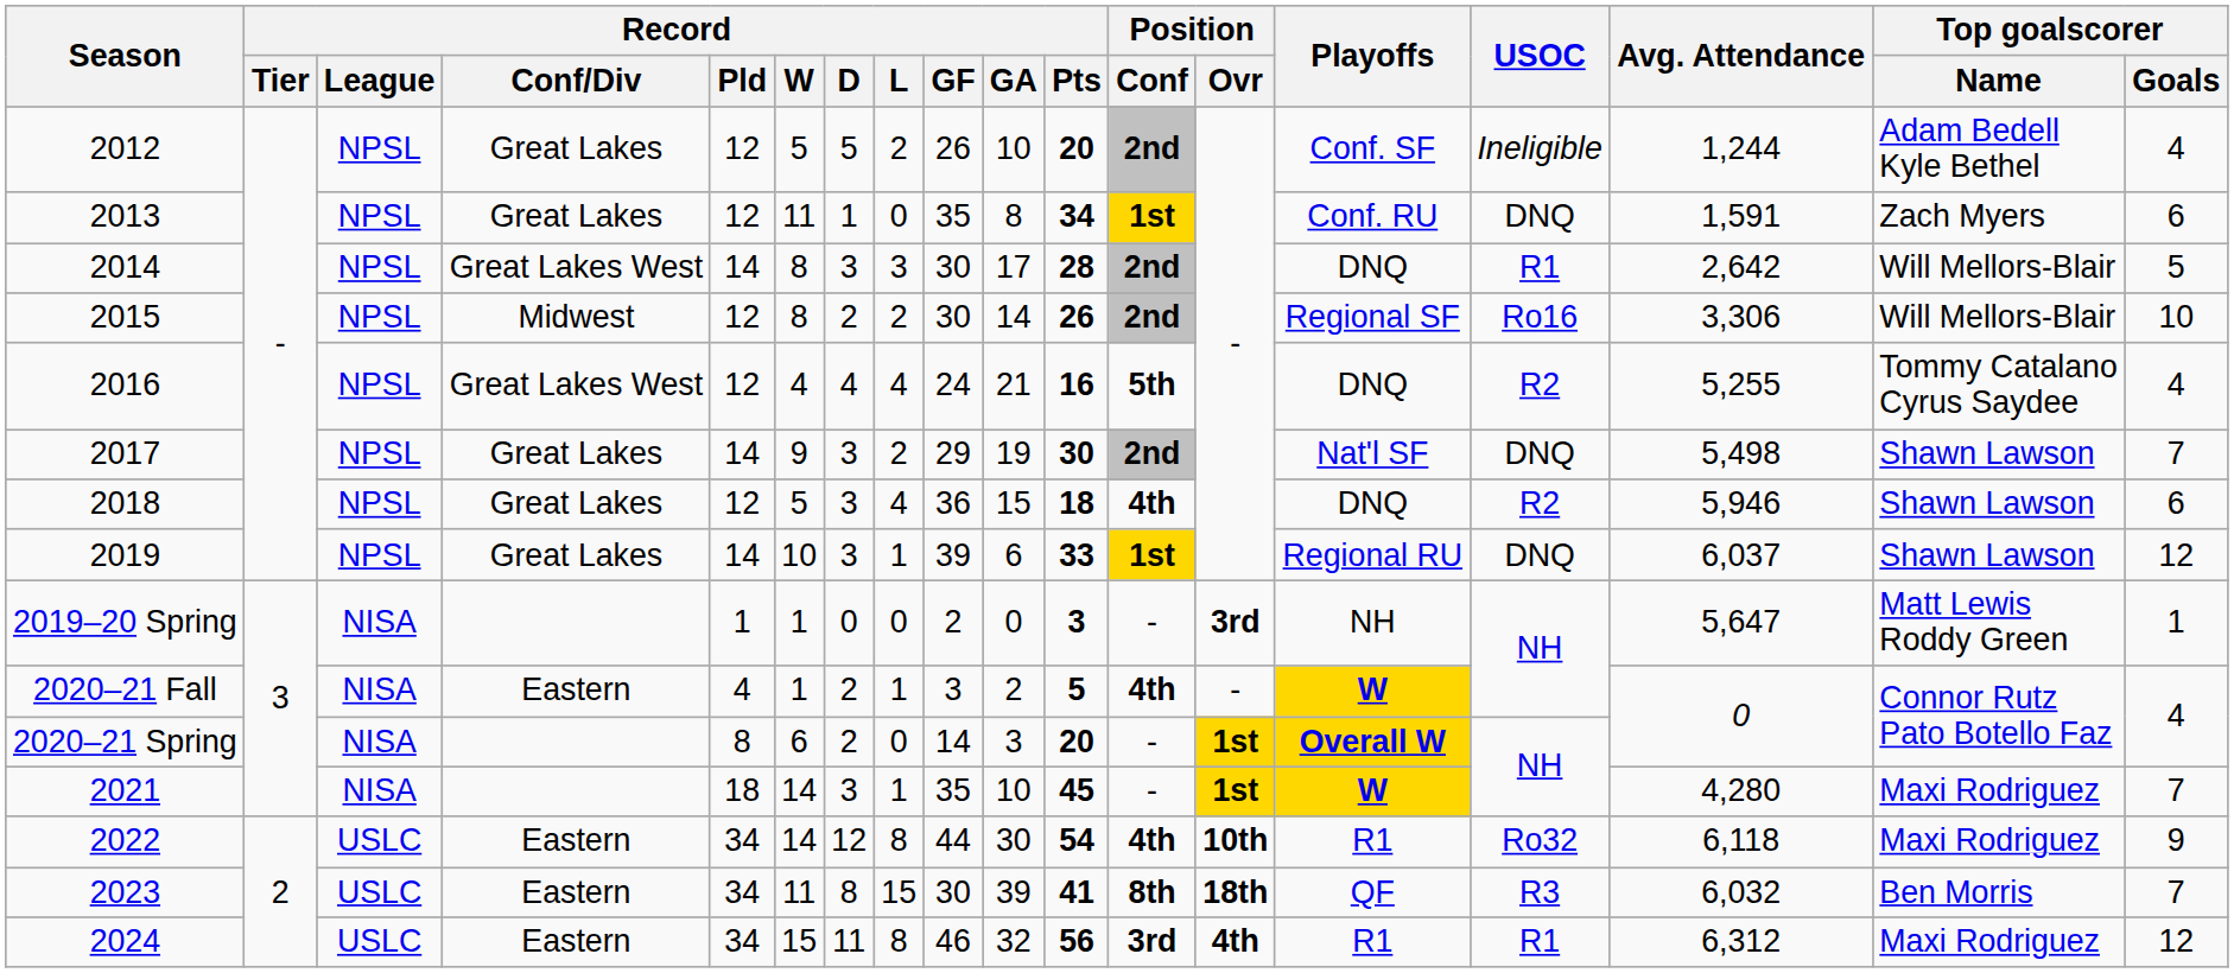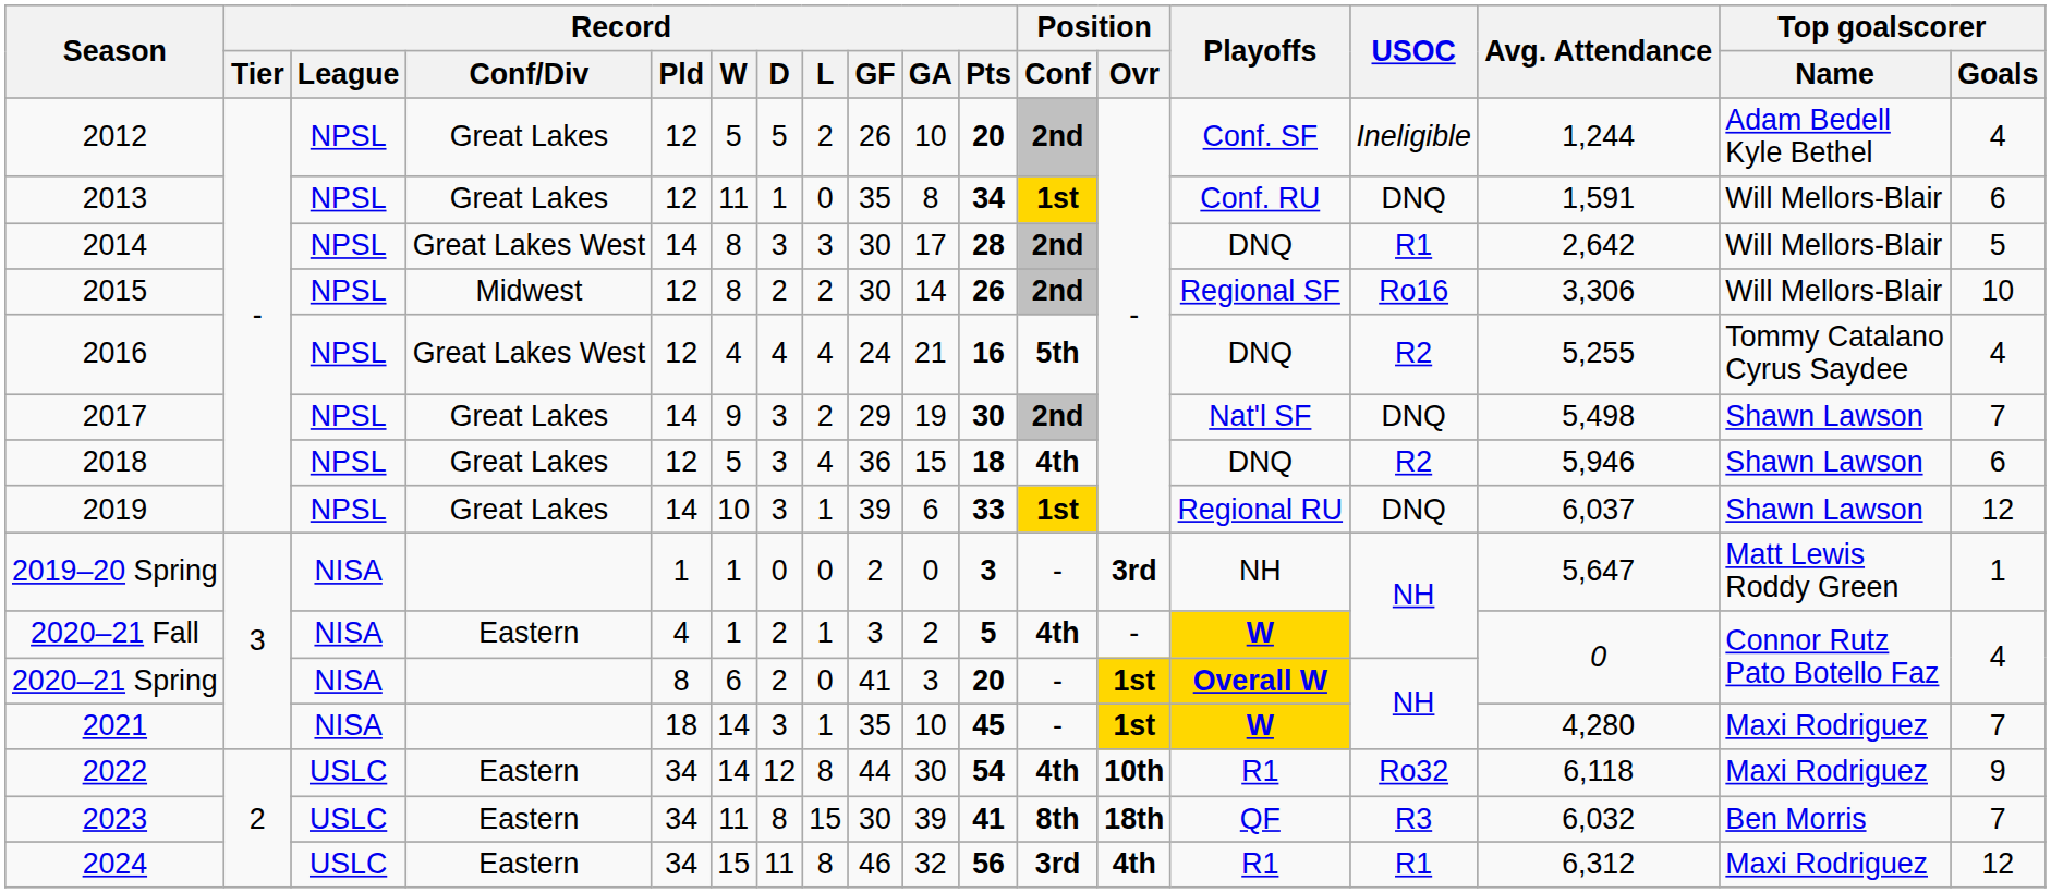 <table class="wikitable" style="text-align:center">
 <tr>
 <th rowspan=2>Season</th>
 <th colspan=10>Record</th>
 <th colspan=2>Position</th>
 <th rowspan=2>Playoffs</th>
 <th rowspan=2><a href='#'>USOC</a></th>
 <th rowspan=2>Avg. Attendance</th>
 <th colspan=2>Top goalscorer</th>
 </tr>
 <tr>
 <th>Tier</th>
 <th>League</th>
 <th>Conf/Div</th>
 <th>Pld</th>
 <th>W</th>
 <th>D</th>
 <th>L</th>
 <th>GF</th>
 <th>GA</th>
 <th>Pts</th>
 <th>Conf</th>
 <th>Ovr</th>
 <th>Name</th>
 <th>Goals</th>
 </tr>
 <tr>
 <td>2012</td>
 <td rowspan="8">-</td>
 <td><a href='#'>NPSL</a></td>
 <td>Great Lakes</td>
 <td>12</td>
 <td>5</td>
 <td>5</td>
 <td>2</td>
 <td>26</td>
 <td>10</td>
 <td><strong>20</strong></td>
 <td bgcolor="silver"><strong>2nd</strong></td>
 <td rowspan="8">-</td>
 <td><a href='#'>Conf. SF</a></td>
 <td><em>Ineligible</em></td>
 <td>1,244</td>
 <td align=left> <a href='#'>Adam Bedell</a><br> Kyle Bethel</td>
 <td>4</td>
 </tr>
 <tr>
 <td>2013</td>
 <td><a href='#'>NPSL</a></td>
 <td>Great Lakes</td>
 <td>12</td>
 <td>11</td>
 <td>1</td>
 <td>0</td>
 <td>35</td>
 <td>8</td>
 <td><strong>34</strong></td>
 <td bgcolor="gold"><strong>1st</strong></td>
 <td><a href='#'>Conf. RU</a></td>
 <td>DNQ</td>
 <td>1,591</td>
-<td align=left> Zach Myers</td>
+<td align=left> Will Mellors-Blair</td>
 <td>6</td>
 </tr>
 <tr>
 <td>2014</td>
 <td><a href='#'>NPSL</a></td>
 <td>Great Lakes West</td>
 <td>14</td>
 <td>8</td>
 <td>3</td>
 <td>3</td>
 <td>30</td>
 <td>17</td>
 <td><strong>28</strong></td>
 <td bgcolor="silver"><strong>2nd</strong></td>
 <td>DNQ</td>
 <td><a href='#'>R1</a></td>
 <td>2,642</td>
 <td align=left> Will Mellors-Blair</td>
 <td>5</td>
 </tr>
 <tr>
 <td>2015</td>
 <td><a href='#'>NPSL</a></td>
 <td>Midwest</td>
 <td>12</td>
 <td>8</td>
 <td>2</td>
 <td>2</td>
 <td>30</td>
 <td>14</td>
 <td><strong>26</strong></td>
 <td bgcolor="silver"><strong>2nd</strong></td>
 <td><a href='#'>Regional SF</a></td>
 <td><a href='#'>Ro16</a></td>
 <td>3,306</td>
 <td align=left> Will Mellors-Blair</td>
 <td>10</td>
 </tr>
 <tr>
 <td>2016</td>
 <td><a href='#'>NPSL</a></td>
 <td>Great Lakes West</td>
 <td>12</td>
 <td>4</td>
 <td>4</td>
 <td>4</td>
 <td>24</td>
 <td>21</td>
 <td><strong>16</strong></td>
 <td><strong>5th</strong></td>
 <td>DNQ</td>
 <td><a href='#'>R2</a></td>
 <td>5,255</td>
 <td align=left> Tommy Catalano<br> Cyrus Saydee</td>
 <td>4</td>
 </tr>
 <tr>
 <td>2017</td>
 <td><a href='#'>NPSL</a></td>
 <td>Great Lakes</td>
 <td>14</td>
 <td>9</td>
 <td>3</td>
 <td>2</td>
 <td>29</td>
 <td>19</td>
 <td><strong>30</strong></td>
 <td bgcolor="silver"><strong>2nd</strong></td>
 <td><a href='#'>Nat'l SF</a></td>
 <td>DNQ</td>
 <td>5,498</td>
 <td align=left> <a href='#'>Shawn Lawson</a></td>
 <td>7</td>
 </tr>
 <tr>
 <td>2018</td>
 <td><a href='#'>NPSL</a></td>
 <td>Great Lakes</td>
 <td>12</td>
 <td>5</td>
 <td>3</td>
 <td>4</td>
 <td>36</td>
 <td>15</td>
 <td><strong>18</strong></td>
 <td><strong>4th</strong></td>
 <td>DNQ</td>
 <td><a href='#'>R2</a></td>
 <td>5,946</td>
 <td align=left> <a href='#'>Shawn Lawson</a></td>
 <td>6</td>
 </tr>
 <tr>
 <td>2019</td>
 <td><a href='#'>NPSL</a></td>
 <td>Great Lakes</td>
 <td>14</td>
 <td>10</td>
 <td>3</td>
 <td>1</td>
 <td>39</td>
 <td>6</td>
 <td><strong>33</strong></td>
 <td bgcolor="gold"><strong>1st</strong></td>
 <td><a href='#'>Regional RU</a></td>
 <td>DNQ</td>
 <td>6,037</td>
 <td align=left> <a href='#'>Shawn Lawson</a></td>
 <td>12</td>
 </tr>
 <tr>
 <td><a href='#'>2019–20</a> Spring</td>
 <td rowspan="4">3</td>
 <td><a href='#'>NISA</a></td>
 <td></td>
 <td>1</td>
 <td>1</td>
 <td>0</td>
 <td>0</td>
 <td>2</td>
 <td>0</td>
 <td><strong>3</strong></td>
 <td>-</td>
 <td><strong>3rd</strong></td>
 <td>NH</td>
 <td rowspan="2"><a href='#'>NH</a></td>
 <td>5,647</td>
 <td align="left"> <a href='#'>Matt Lewis</a><br> Roddy Green</td>
 <td>1</td>
 </tr>
 <tr>
 <td><a href='#'>2020–21</a> Fall</td>
 <td><a href='#'>NISA</a></td>
 <td>Eastern</td>
 <td>4</td>
 <td>1</td>
 <td>2</td>
 <td>1</td>
 <td>3</td>
 <td>2</td>
 <td><strong>5</strong></td>
 <td><strong>4th</strong></td>
 <td>-</td>
 <td bgcolor="gold"><strong><a href='#'>W</a></strong></td>
 <td rowspan="2"><em>0</em></td>
 <td rowspan="2" align="left"> <a href='#'>Connor Rutz</a><br> <a href='#'>Pato Botello Faz</a></td>
 <td rowspan="2">4</td>
 </tr>
 <tr>
 <td><a href='#'>2020–21</a> Spring</td>
 <td><a href='#'>NISA</a></td>
 <td></td>
 <td>8</td>
 <td>6</td>
 <td>2</td>
 <td>0</td>
-<td>14</td>
+<td>41</td>
 <td>3</td>
 <td><strong>20</strong></td>
 <td>-</td>
 <td bgcolor="gold"><strong>1st</strong></td>
 <td bgcolor="gold"><strong><a href='#'>Overall W</a></strong></td>
 <td rowspan="2"><a href='#'>NH</a></td>
 </tr>
 <tr>
 <td><a href='#'>2021</a></td>
 <td><a href='#'>NISA</a></td>
 <td></td>
 <td>18</td>
 <td>14</td>
 <td>3</td>
 <td>1</td>
 <td>35</td>
 <td>10</td>
 <td><strong>45</strong></td>
 <td>-</td>
 <td bgcolor=gold><strong>1st</strong></td>
 <td bgcolor=gold><strong><a href='#'>W</a></strong></td>
 <td>4,280</td>
 <td align=left> <a href='#'>Maxi Rodriguez</a></td>
 <td>7</td>
 </tr>
 <tr>
 <td><a href='#'>2022</a></td>
 <td rowspan=3>2</td>
 <td><a href='#'>USLC</a></td>
 <td>Eastern</td>
 <td>34</td>
 <td>14</td>
 <td>12</td>
 <td>8</td>
 <td>44</td>
 <td>30</td>
 <td><strong>54</strong></td>
 <td><strong>4th</strong></td>
 <td><strong>10th</strong></td>
 <td><a href='#'>R1</a></td>
 <td><a href='#'>Ro32</a></td>
 <td>6,118</td>
 <td align=left> <a href='#'>Maxi Rodriguez</a></td>
 <td>9</td>
 </tr>
 <tr>
 <td><a href='#'>2023</a></td>
 <td><a href='#'>USLC</a></td>
 <td>Eastern</td>
 <td>34</td>
 <td>11</td>
 <td>8</td>
 <td>15</td>
 <td>30</td>
 <td>39</td>
 <td><strong>41</strong></td>
 <td><strong>8th</strong></td>
 <td><strong>18th</strong></td>
 <td><a href='#'>QF</a></td>
 <td><a href='#'>R3</a></td>
 <td>6,032</td>
 <td align=left> <a href='#'>Ben Morris</a></td>
 <td>7</td>
 </tr>
 <tr>
 <td><a href='#'>2024</a></td>
 <td><a href='#'>USLC</a></td>
 <td>Eastern</td>
 <td>34</td>
 <td>15</td>
 <td>11</td>
 <td>8</td>
 <td>46</td>
 <td>32</td>
 <td><strong>56</strong></td>
 <td><strong>3rd</strong></td>
 <td><strong>4th</strong></td>
 <td><a href='#'>R1</a></td>
 <td><a href='#'>R1</a></td>
 <td>6,312</td>
 <td align=left> <a href='#'>Maxi Rodriguez</a></td>
 <td>12</td>
 </tr>
 </table>
